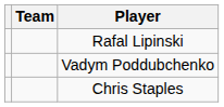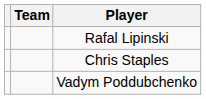 <table class="wikitable sortable" style="text-align:center">
 <tr>
 <th></th>
 <th>Team</th>
 <th>Player</th>
 </tr>
 <tr>
 <td></td>
 <td align=left></td>
 <td>Rafal Lipinski</td>
 </tr>
 <tr>
 <td></td>
 <td align=left></td>
-<td>Vadym Poddubchenko</td>
+<td>Chris Staples</td>
 </tr>
 <tr>
 <td></td>
 <td align=left></td>
-<td>Chris Staples</td>
+<td>Vadym Poddubchenko</td>
 </tr>
 </table>
